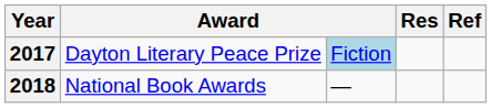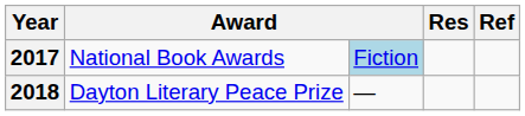 <table class="wikitable">
 <tr>
 <th>Year</th>
 <th colspan="2">Award</th>
 <th>Res</th>
 <th>Ref</th>
 </tr>
 <tr>
 <th>2017</th>
-<td><a href='#'>Dayton Literary Peace Prize</a></td>
+<td><a href='#'>National Book Awards</a></td>
 <td style="background: lightblue;"><a href='#'>Fiction</a></td>
 <td></td>
 <td></td>
 </tr>
 <tr>
 <th>2018</th>
-<td><a href='#'>National Book Awards</a></td>
+<td><a href='#'>Dayton Literary Peace Prize</a></td>
 <td>—</td>
 <td></td>
 <td></td>
 </tr>
 </table>
